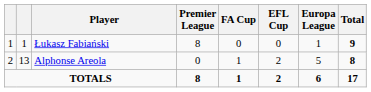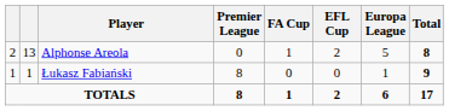 <table class="wikitable sortable" style="font-size: 95%; text-align: center;">
 <tr>
 <th width=10></th>
 <th width=10></th>
 <th width=200>Player</th>
 <th width=50>Premier League</th>
 <th width=50>FA Cup</th>
 <th width=50>EFL Cup</th>
 <th width=50>Europa League</th>
 <th>Total</th>
 </tr>
 <tr>
+<td>2</td>
+<td>13</td>
+<td align="left"> <a href='#'>Alphonse Areola</a></td>
+<td>0</td>
+<td>1</td>
+<td>2</td>
+<td>5</td>
+<td><strong>8</strong></td>
+</tr>
+<tr>
 <td>1</td>
 <td>1</td>
 <td align="left"> <a href='#'>Łukasz Fabiański</a></td>
 <td>8</td>
 <td>0</td>
 <td>0</td>
 <td>1</td>
 <td><strong>9</strong></td>
 </tr>
 <tr>
-<td>2</td>
-<td>13</td>
-<td align="left"> <a href='#'>Alphonse Areola</a></td>
-<td>0</td>
-<td>1</td>
-<td>2</td>
-<td>5</td>
-<td><strong>8</strong></td>
-</tr>
-<tr>
 <td colspan="3"><strong>TOTALS</strong></td>
 <td><strong>8</strong></td>
 <td><strong>1</strong></td>
 <td><strong>2</strong></td>
 <td><strong>6</strong></td>
 <td><strong>17</strong></td>
 </tr>
 </table>
